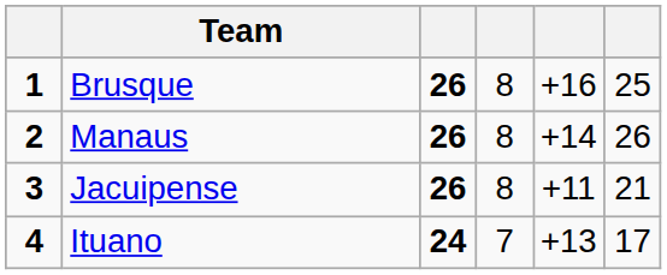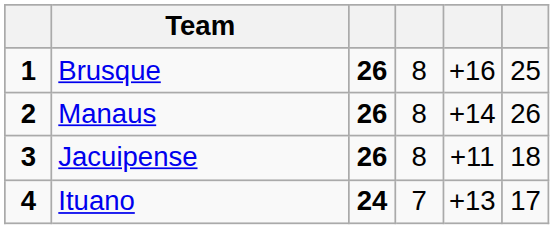 <table class="wikitable" style="text-align: center;">
 <tr>
 <th width=20></th>
 <th width=165>Team</th>
 <th width=20></th>
 <th width=20></th>
 <th width=20></th>
 <th width=20></th>
 </tr>
 <tr>
 <td><strong>1</strong></td>
 <td align=left> <a href='#'>Brusque</a></td>
 <td><strong>26</strong></td>
 <td>8</td>
 <td>+16</td>
 <td>25</td>
 </tr>
 <tr>
 <td><strong>2</strong></td>
 <td align=left> <a href='#'>Manaus</a></td>
 <td><strong>26</strong></td>
 <td>8</td>
 <td>+14</td>
 <td>26</td>
 </tr>
 <tr>
 <td><strong>3</strong></td>
 <td align=left> <a href='#'>Jacuipense</a></td>
 <td><strong>26</strong></td>
 <td>8</td>
 <td>+11</td>
-<td>21</td>
+<td>18</td>
 </tr>
 <tr>
 <td><strong>4</strong></td>
 <td align=left> <a href='#'>Ituano</a></td>
 <td><strong>24</strong></td>
 <td>7</td>
 <td>+13</td>
 <td>17</td>
 </tr>
 </table>
